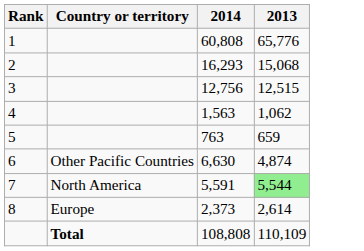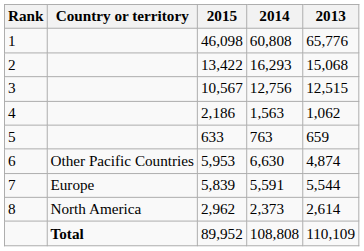 <table class="wikitable sortable">
 <tr>
 <th>Rank</th>
 <th>Country or territory</th>
+<th>2015</th>
 <th>2014</th>
 <th>2013</th>
 </tr>
 <tr>
 <td>1</td>
 <td></td>
+<td>46,098</td>
 <td>60,808</td>
 <td>65,776</td>
 </tr>
 <tr>
 <td>2</td>
 <td></td>
+<td>13,422</td>
 <td>16,293</td>
 <td>15,068</td>
 </tr>
 <tr>
 <td>3</td>
 <td></td>
+<td>10,567</td>
 <td>12,756</td>
 <td>12,515</td>
 </tr>
 <tr>
 <td>4</td>
 <td></td>
+<td>2,186</td>
 <td>1,563</td>
 <td>1,062</td>
 </tr>
 <tr>
 <td>5</td>
 <td></td>
+<td>633</td>
 <td>763</td>
 <td>659</td>
 </tr>
 <tr>
 <td>6</td>
 <td>Other Pacific Countries</td>
+<td>5,953</td>
 <td>6,630</td>
 <td>4,874</td>
 </tr>
 <tr>
 <td>7</td>
-<td>North America</td>
+<td>Europe</td>
+<td>5,839</td>
 <td>5,591</td>
-<td style="background: lightgreen;">5,544</td>
+<td>5,544</td>
 </tr>
 <tr>
 <td>8</td>
-<td>Europe</td>
+<td>North America</td>
+<td>2,962</td>
 <td>2,373</td>
 <td>2,614</td>
 </tr>
 <tr>
 <td></td>
 <td><strong>Total</strong></td>
+<td>89,952</td>
 <td>108,808</td>
 <td>110,109</td>
 </tr>
 </table>
